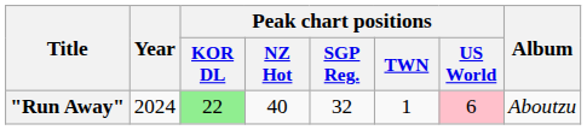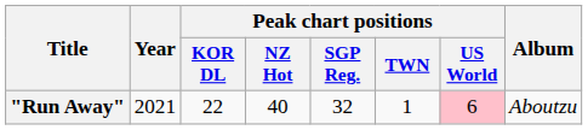 <table class="wikitable plainrowheaders" style="text-align:center">
 <tr>
 <th scope="col" rowspan="2">Title</th>
 <th scope="col" rowspan="2">Year</th>
 <th scope="col" colspan="5">Peak chart positions</th>
 <th scope="col" rowspan="2">Album</th>
 </tr>
 <tr>
 <th scope="col" style="font-size:90%; width:3em"><a href='#'>KOR<br>DL</a><br></th>
 <th scope="col" style="font-size:90%; width:3em"><a href='#'>NZ<br>Hot</a><br></th>
 <th scope="col" style="font-size:90%; width:3em"><a href='#'>SGP<br>Reg.</a><br></th>
 <th scope="col" style="font-size:90%; width:3em"><a href='#'>TWN</a><br></th>
 <th scope="col" style="font-size:90%; width:3em"><a href='#'>US<br>World</a><br></th>
 </tr>
 <tr>
 <th scope="row">"Run Away"</th>
-<td>2024</td>
-<td style="background: lightgreen;">22</td>
+<td>2021</td>
+<td>22</td>
 <td>40</td>
 <td>32</td>
 <td>1</td>
 <td style="background: pink;">6</td>
 <td><em>Aboutzu</em></td>
 </tr>
 </table>
